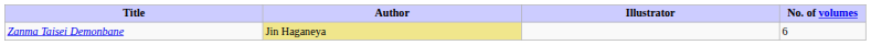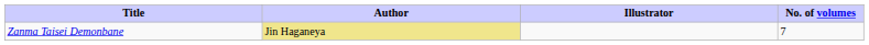 <table class="wikitable" style="width: 98%;">
 <tr>
 <th width=30% style="background:#ccf;">Title</th>
 <th width=30% style="background:#ccf;">Author</th>
 <th width=30% style="background:#ccf;">Illustrator</th>
 <th width=10% style="background:#ccf;">No. of <a href='#'>volumes</a></th>
 </tr>
 <tr>
 <td><em><a href='#'>Zanma Taisei Demonbane</a></em></td>
 <td style="background: khaki;">Jin Haganeya</td>
 <td></td>
-<td>6</td>
+<td>7</td>
 </tr>
 </table>
